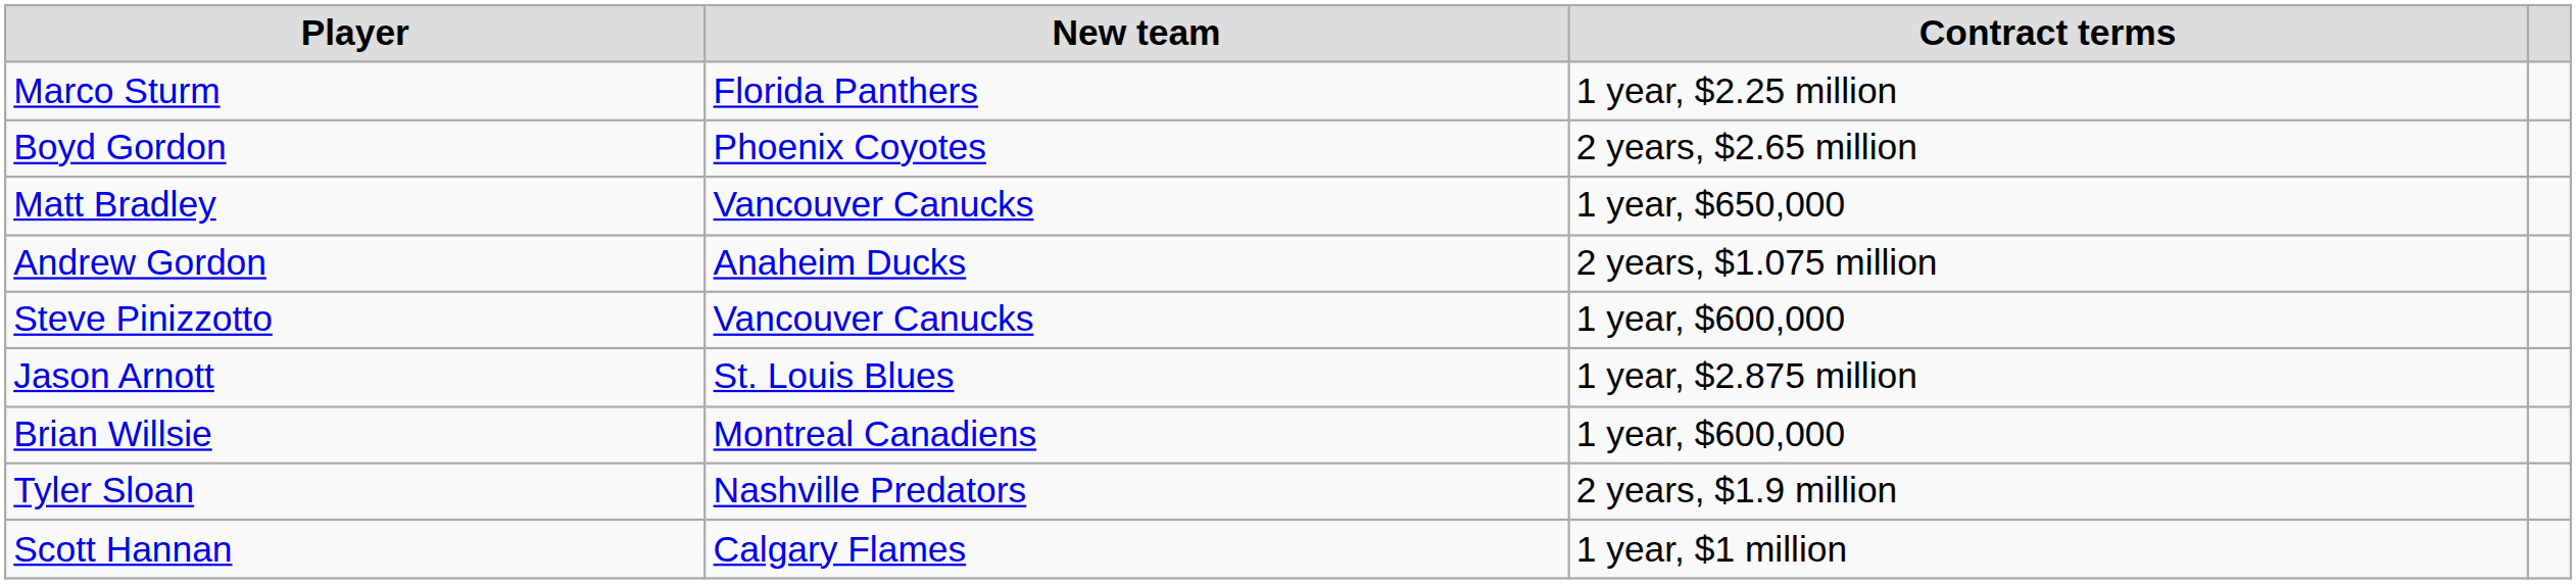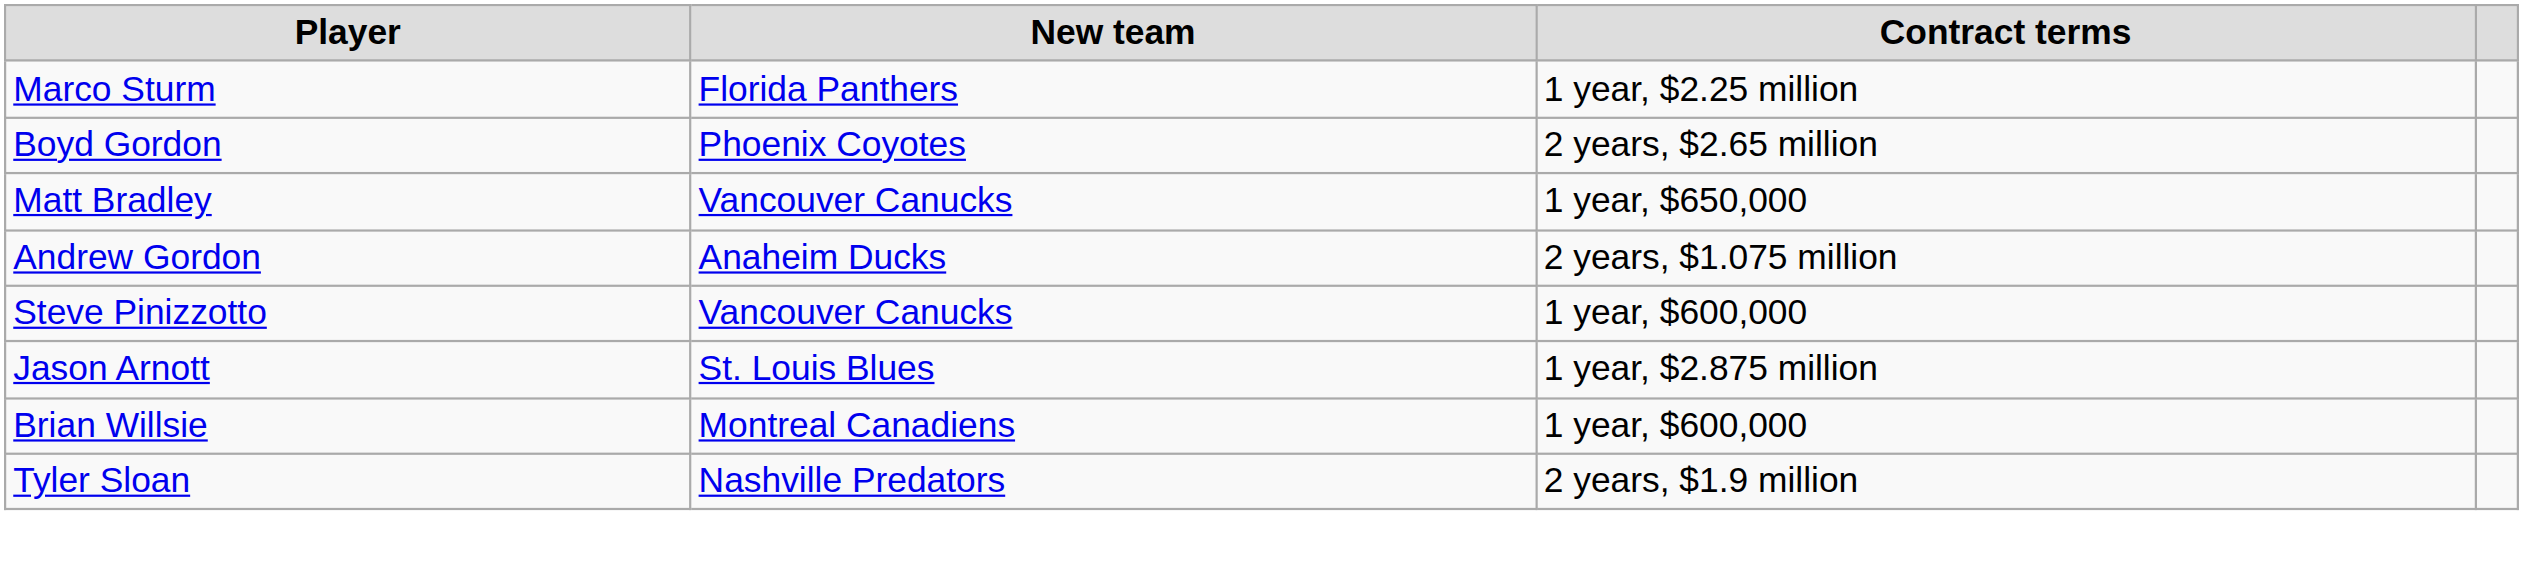 <table class="wikitable" style="width:90%;">
 <tr style="text-align:center; background:#ddd;">
 <td><strong>Player</strong></td>
 <td><strong>New team</strong></td>
 <td><strong>Contract terms</strong></td>
 <td></td>
 </tr>
 <tr>
 <td><a href='#'>Marco Sturm</a></td>
 <td><a href='#'>Florida Panthers</a></td>
 <td>1 year, $2.25 million</td>
 <td></td>
 </tr>
 <tr>
 <td><a href='#'>Boyd Gordon</a></td>
 <td><a href='#'>Phoenix Coyotes</a></td>
 <td>2 years, $2.65 million</td>
 <td></td>
 </tr>
 <tr>
 <td><a href='#'>Matt Bradley</a></td>
 <td><a href='#'>Vancouver Canucks</a></td>
 <td>1 year, $650,000</td>
 <td></td>
 </tr>
 <tr>
 <td><a href='#'>Andrew Gordon</a></td>
 <td><a href='#'>Anaheim Ducks</a></td>
 <td>2 years, $1.075 million</td>
 <td></td>
 </tr>
 <tr>
 <td><a href='#'>Steve Pinizzotto</a></td>
 <td><a href='#'>Vancouver Canucks</a></td>
 <td>1 year, $600,000</td>
 <td></td>
 </tr>
 <tr>
 <td><a href='#'>Jason Arnott</a></td>
 <td><a href='#'>St. Louis Blues</a></td>
 <td>1 year, $2.875 million</td>
 <td></td>
 </tr>
 <tr>
 <td><a href='#'>Brian Willsie</a></td>
 <td><a href='#'>Montreal Canadiens</a></td>
 <td>1 year, $600,000</td>
 <td></td>
 </tr>
 <tr>
 <td><a href='#'>Tyler Sloan</a></td>
 <td><a href='#'>Nashville Predators</a></td>
 <td>2 years, $1.9 million</td>
 <td></td>
 </tr>
-<tr>
-<td><a href='#'>Scott Hannan</a></td>
-<td><a href='#'>Calgary Flames</a></td>
-<td>1 year, $1 million</td>
-<td></td>
-</tr>
 </table>
